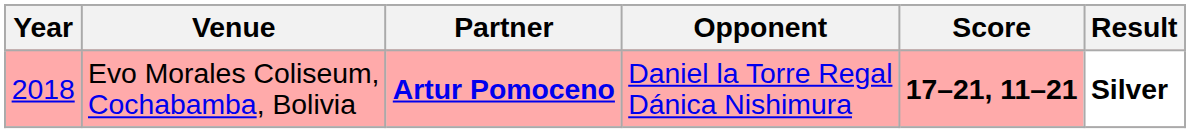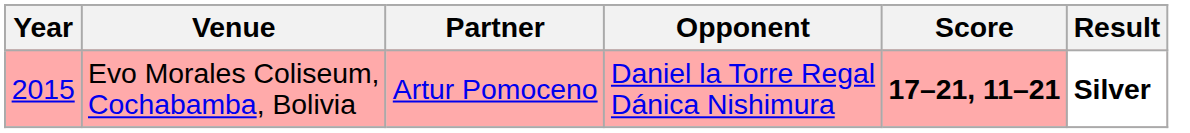 <table class="sortable wikitable" style="font-size: 90%;">
 <tr>
 <th>Year</th>
 <th>Venue</th>
 <th>Partner</th>
 <th>Opponent</th>
 <th>Score</th>
 <th>Result</th>
 </tr>
 <tr style="background:#FFAAAA">
-<td align="center"><a href='#'>2018</a></td>
+<td align="center"><a href='#'>2015</a></td>
 <td align="left">Evo Morales Coliseum,<br><a href='#'>Cochabamba</a>, Bolivia</td>
-<td align="left"><strong> <a href='#'>Artur Pomoceno</a></strong></td>
+<td align="left"> <a href='#'>Artur Pomoceno</a></td>
 <td align="left"> <a href='#'>Daniel la Torre Regal</a> <br>  <a href='#'>Dánica Nishimura</a></td>
 <td align="left"><strong>17–21, 11–21</strong></td>
 <td style="text-align:left; background:white"> <strong>Silver</strong></td>
 </tr>
 </table>
